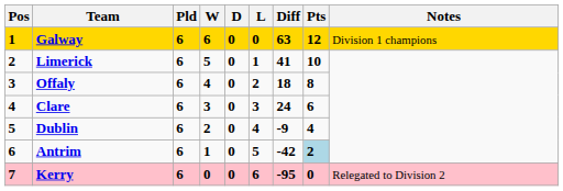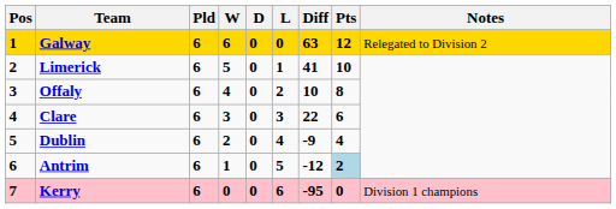 <table class="wikitable" style="text-align: centre;">
 <tr>
 <th width=20>Pos</th>
 <th width=150>Team</th>
 <th width=20>Pld</th>
 <th width=20>W</th>
 <th width=20>D</th>
 <th width=20>L</th>
 <th width=20>Diff</th>
 <th width=20>Pts</th>
 <th width=250>Notes</th>
 </tr>
 <tr style="background:gold;">
 <td><strong>1</strong></td>
 <td align=left><strong> <a href='#'>Galway</a> </strong></td>
 <td><strong>6</strong></td>
 <td><strong>6</strong></td>
 <td><strong>0</strong></td>
 <td><strong>0</strong></td>
 <td><strong>63</strong></td>
 <td><strong>12</strong></td>
-<td><small> Division 1 champions</small></td>
+<td><small> Relegated to Division 2</small></td>
 </tr>
 <tr style>
 <td><strong>2</strong></td>
 <td align=left><strong> <a href='#'>Limerick</a> </strong></td>
 <td><strong>6</strong></td>
 <td><strong>5</strong></td>
 <td><strong>0</strong></td>
 <td><strong>1</strong></td>
 <td><strong>41</strong></td>
 <td><strong>10</strong></td>
 </tr>
 <tr>
 <td><strong>3</strong></td>
 <td align=left><strong> <a href='#'>Offaly</a> </strong></td>
 <td><strong>6</strong></td>
 <td><strong>4</strong></td>
 <td><strong>0</strong></td>
 <td><strong>2</strong></td>
-<td><strong>18</strong></td>
+<td><strong>10</strong></td>
 <td><strong>8</strong></td>
 </tr>
 <tr>
 <td><strong>4</strong></td>
 <td align=left><strong> <a href='#'>Clare</a> </strong></td>
 <td><strong>6</strong></td>
 <td><strong>3</strong></td>
 <td><strong>0</strong></td>
 <td><strong>3</strong></td>
-<td><strong>24</strong></td>
+<td><strong>22</strong></td>
 <td><strong>6</strong></td>
 </tr>
 <tr style>
 <td><strong>5</strong></td>
 <td align=left><strong> <a href='#'>Dublin</a> </strong></td>
 <td><strong>6</strong></td>
 <td><strong>2</strong></td>
 <td><strong>0</strong></td>
 <td><strong>4</strong></td>
 <td><strong>-9</strong></td>
 <td><strong>4</strong></td>
 </tr>
 <tr style>
 <td><strong>6</strong></td>
 <td align=left><strong> <a href='#'>Antrim</a> </strong></td>
 <td><strong>6</strong></td>
 <td><strong>1</strong></td>
 <td><strong>0</strong></td>
 <td><strong>5</strong></td>
-<td><strong>-42</strong></td>
+<td><strong>-12</strong></td>
 <td style="background: lightblue;"><strong>2</strong></td>
 </tr>
 <tr style="background:#FFC0CB;">
 <td><strong>7</strong></td>
 <td align=left><strong> <a href='#'>Kerry</a> </strong></td>
 <td><strong>6</strong></td>
 <td><strong>0</strong></td>
 <td><strong>0</strong></td>
 <td><strong>6</strong></td>
 <td><strong>-95</strong></td>
 <td><strong>0</strong></td>
-<td><small> Relegated to Division 2</small></td>
+<td><small> Division 1 champions</small></td>
 </tr>
 </table>
